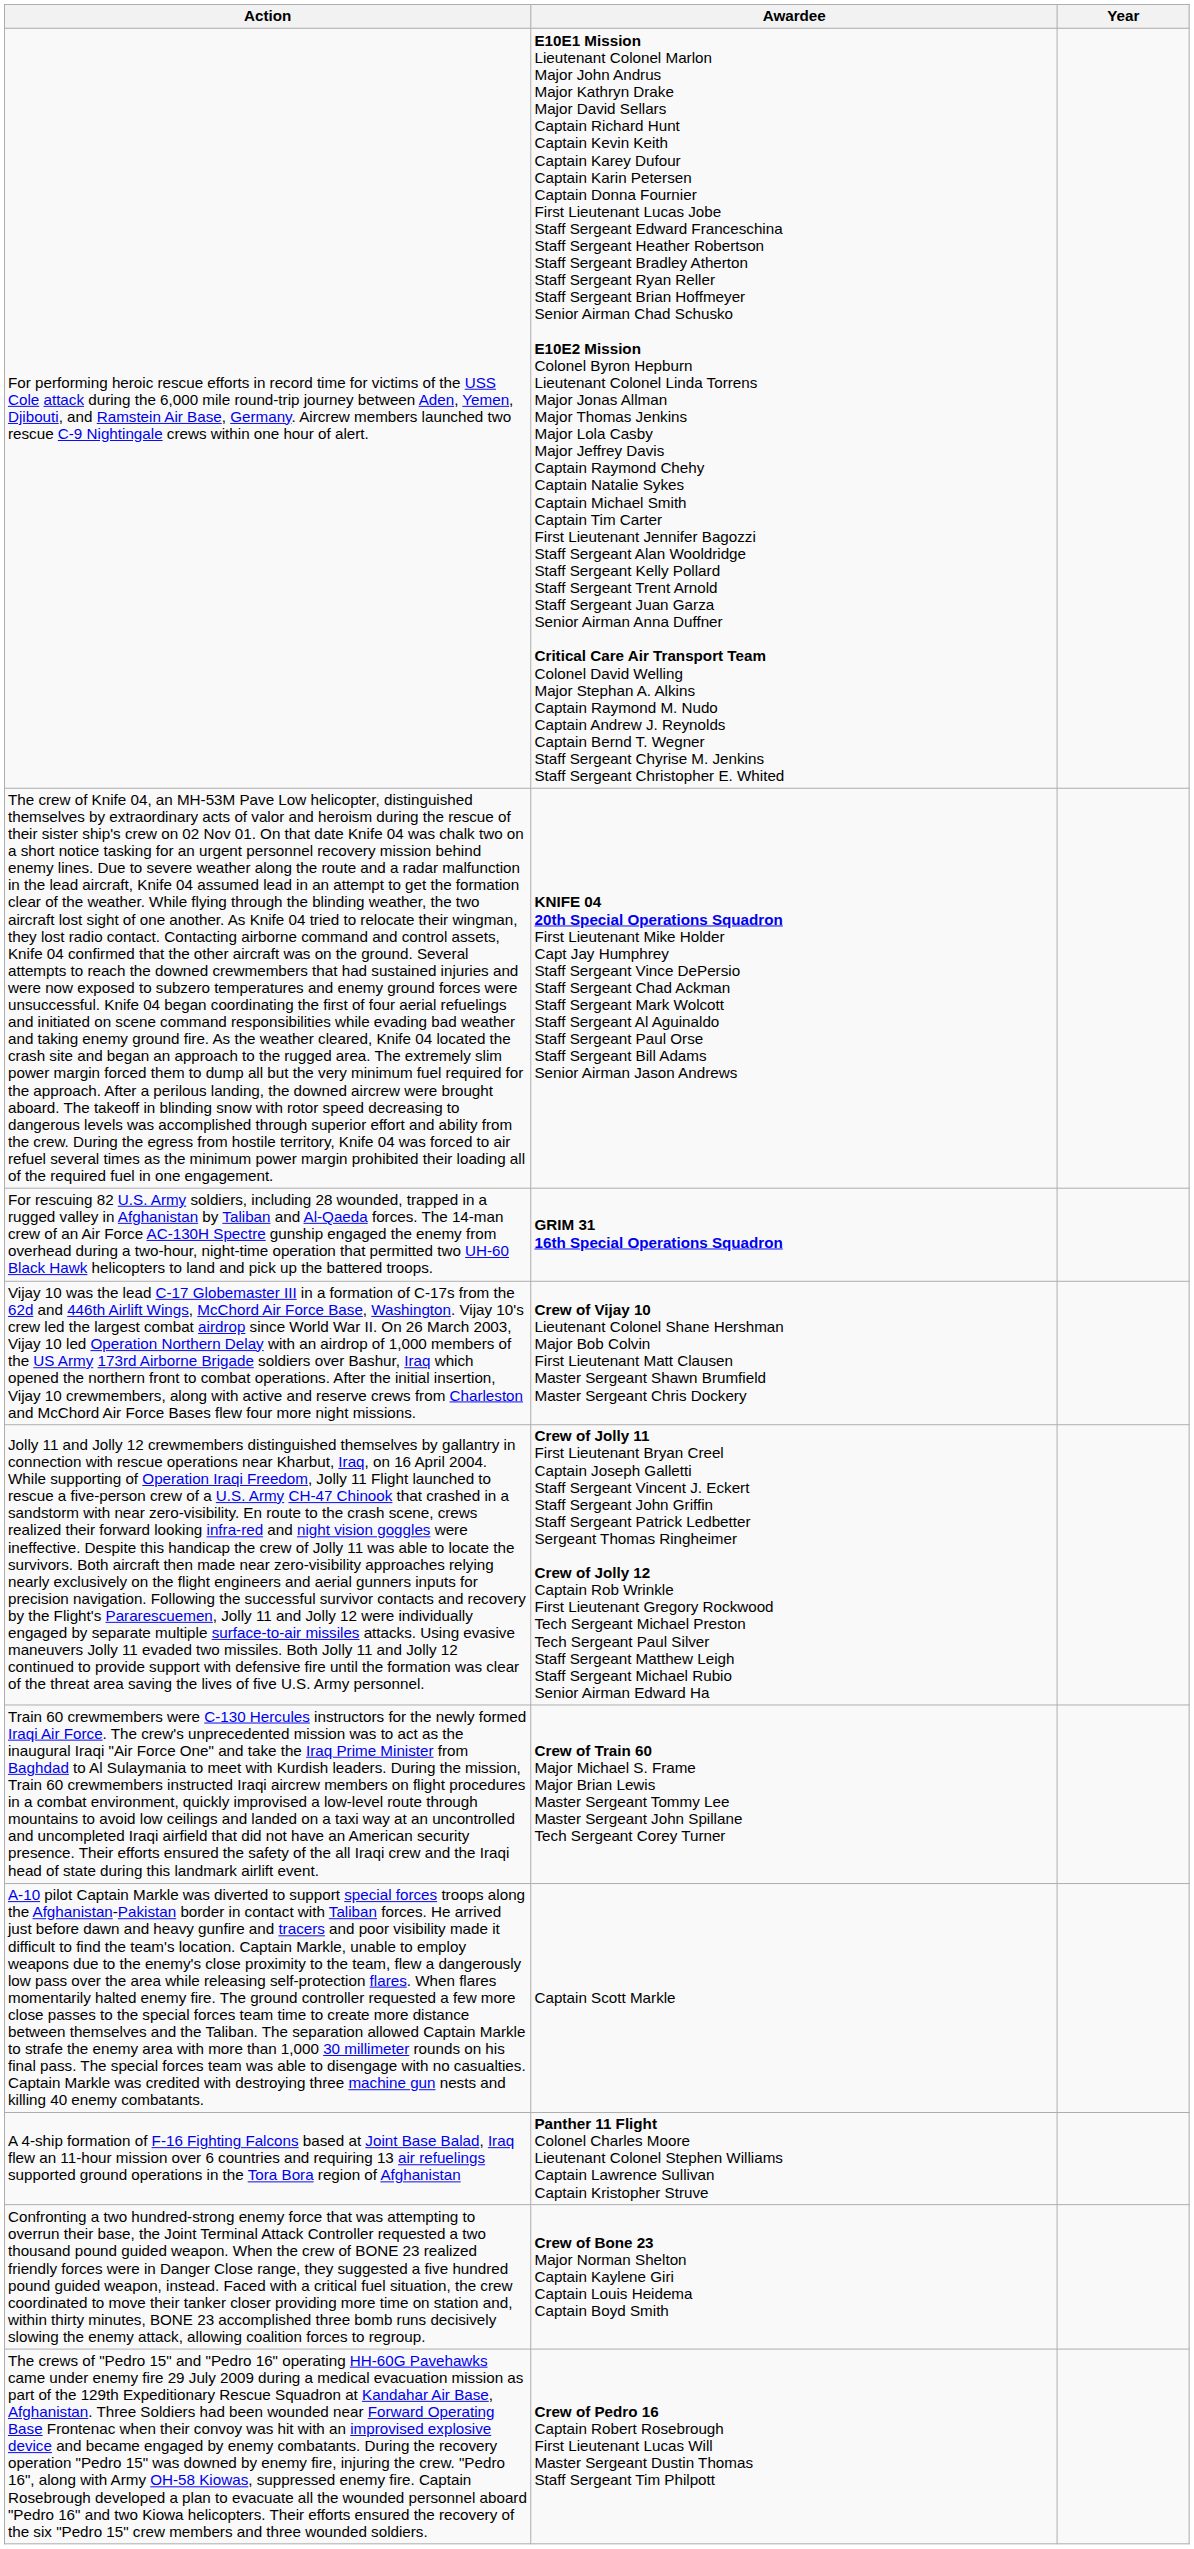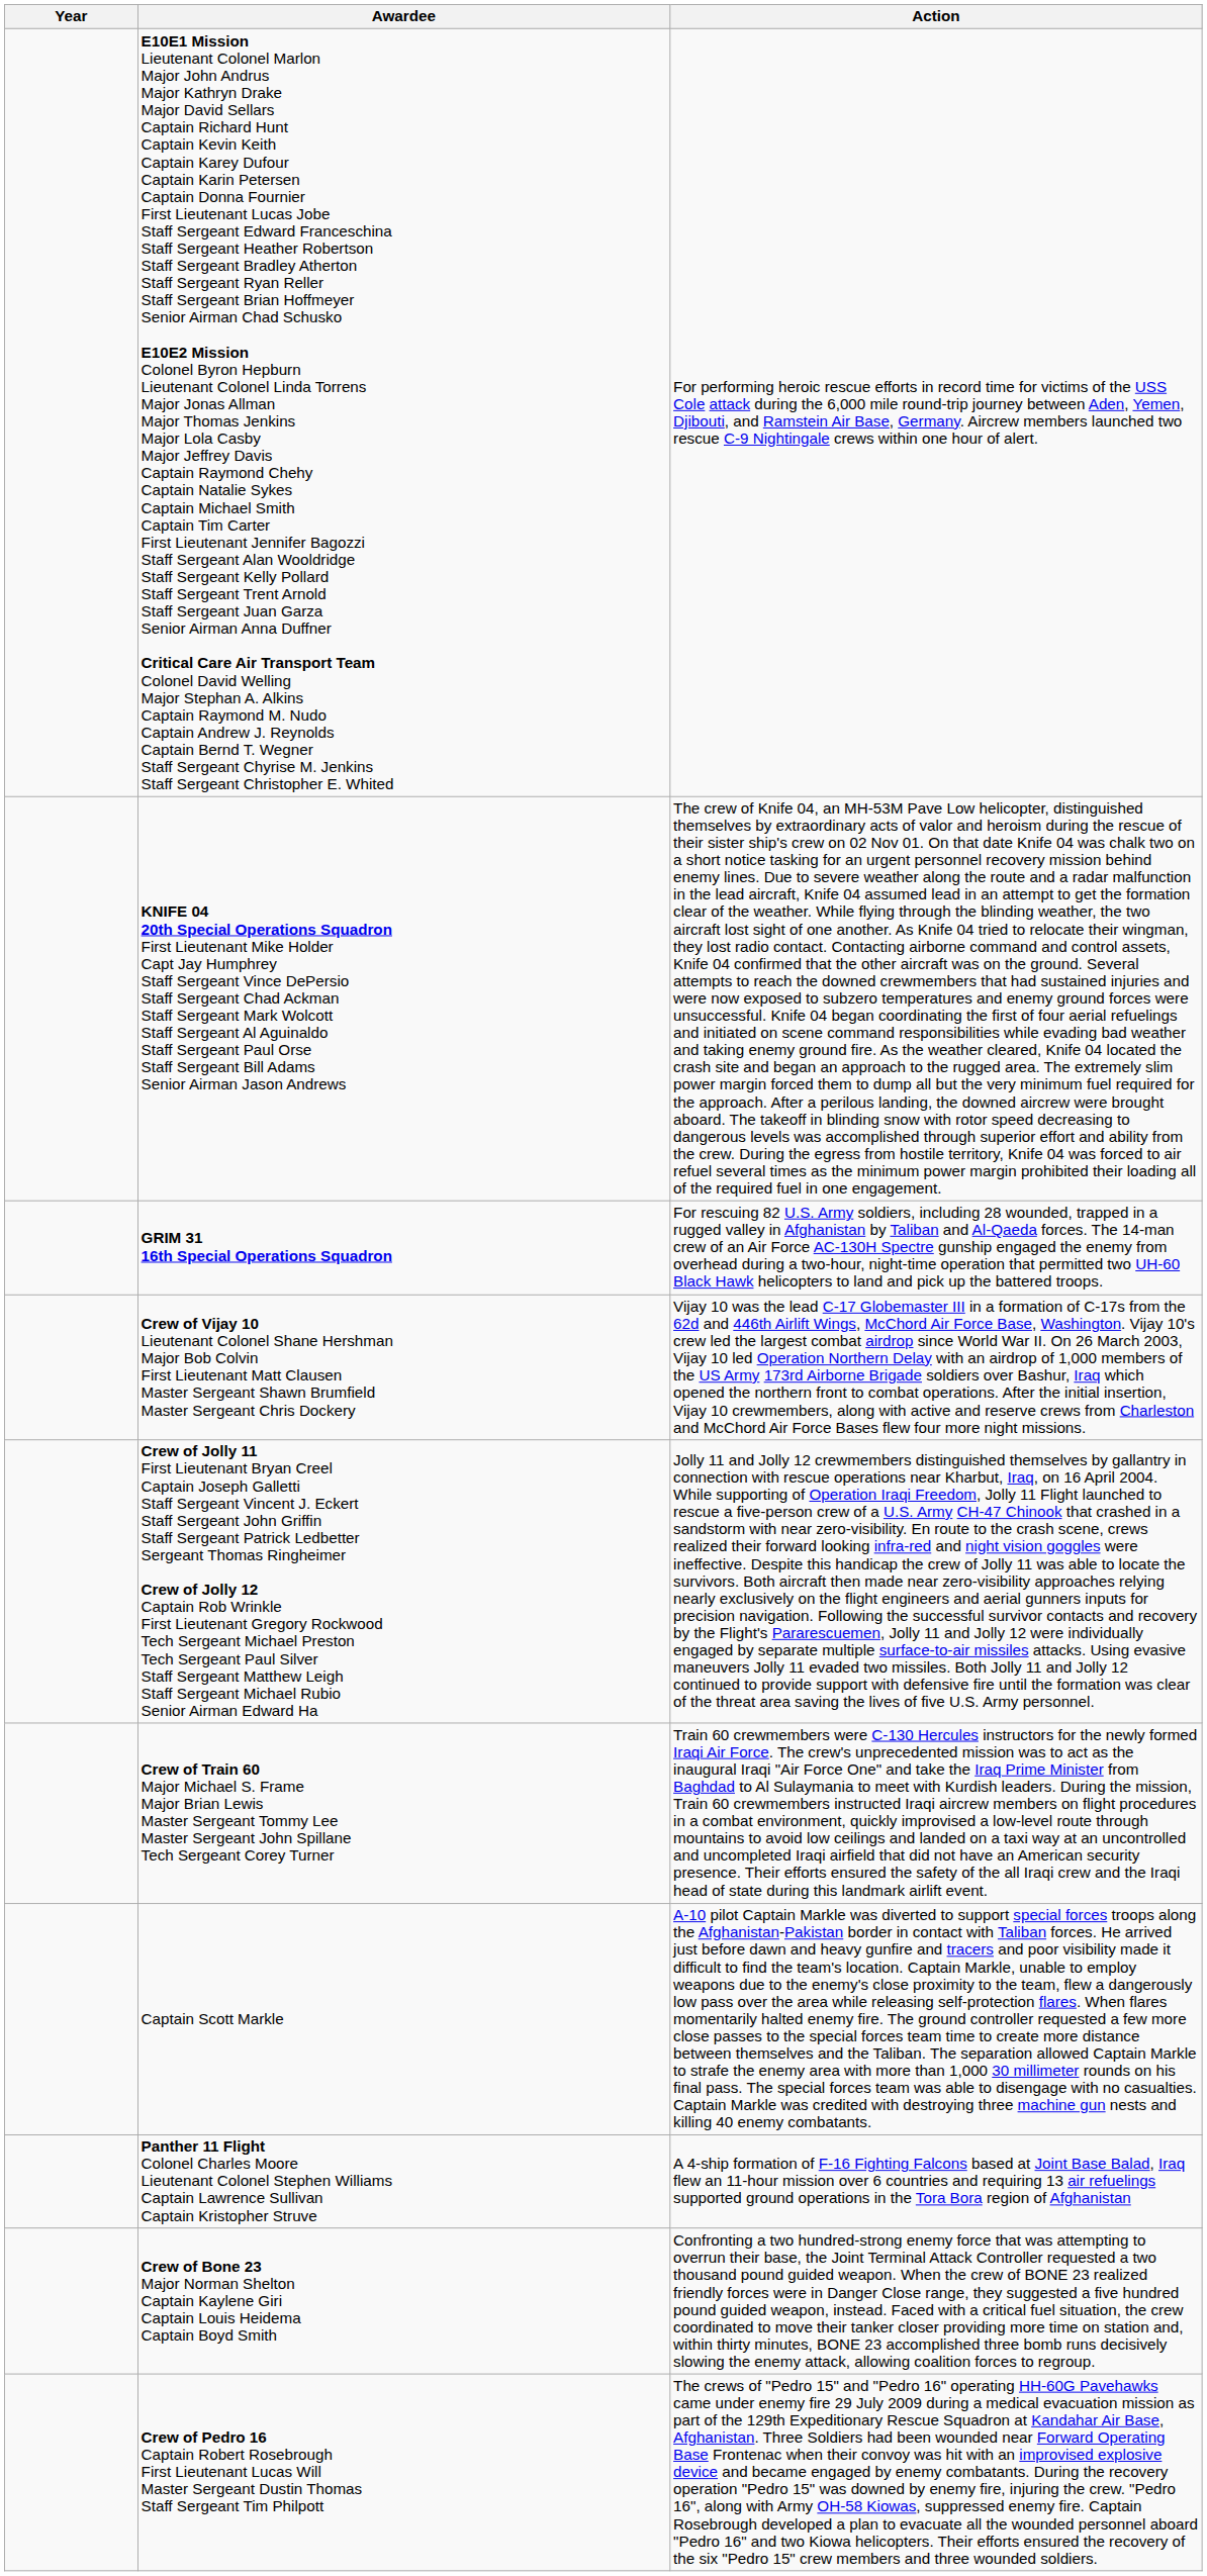 <table class=wikitable>
 <tr style="background:#CCCCCC">
+<th width="5%">Year</th>
+<th width=20%>Awardee</th>
 <th width=20%>Action</th>
-<th width=20%>Awardee</th>
-<th width="5%">Year</th>
 </tr>
 <tr>
+<td></td>
+<td><strong>E10E1 Mission</strong><br>Lieutenant Colonel Marlon <br>Major John Andrus<br>Major Kathryn Drake<br>Major David Sellars<br>Captain Richard Hunt<br>Captain Kevin Keith<br>Captain Karey Dufour<br>Captain Karin Petersen<br>Captain Donna Fournier<br>First Lieutenant Lucas Jobe<br>Staff Sergeant Edward Franceschina<br>Staff Sergeant Heather Robertson<br>Staff Sergeant Bradley Atherton<br>Staff Sergeant Ryan Reller<br>Staff Sergeant Brian Hoffmeyer<br>Senior Airman Chad Schusko<br><br><strong>E10E2 Mission</strong><br>Colonel Byron Hepburn<br>Lieutenant Colonel Linda Torrens<br>Major Jonas Allman<br>Major Thomas Jenkins<br>Major Lola Casby<br>Major Jeffrey Davis<br>Captain Raymond Chehy<br>Captain Natalie Sykes<br>Captain Michael Smith<br>Captain Tim Carter<br>First Lieutenant Jennifer Bagozzi<br>Staff Sergeant Alan Wooldridge<br>Staff Sergeant Kelly Pollard<br>Staff Sergeant Trent Arnold<br>Staff Sergeant Juan Garza<br>Senior Airman Anna Duffner<br><br><strong>Critical Care Air Transport Team</strong><br>Colonel David Welling<br>Major Stephan A. Alkins<br>Captain Raymond M. Nudo<br>Captain Andrew J. Reynolds<br>Captain Bernd T. Wegner<br>Staff Sergeant Chyrise M. Jenkins<br>Staff Sergeant Christopher E. Whited</td>
 <td>For performing heroic rescue efforts in record time for victims of the <a href='#'>USS Cole</a> <a href='#'>attack</a> during the 6,000 mile round-trip journey between <a href='#'>Aden</a>, <a href='#'>Yemen</a>, <a href='#'>Djibouti</a>, and <a href='#'>Ramstein Air Base</a>, <a href='#'>Germany</a>.  Aircrew members launched two rescue <a href='#'>C-9 Nightingale</a> crews within one hour of alert.</td>
-<td><strong>E10E1 Mission</strong><br>Lieutenant Colonel Marlon <br>Major John Andrus<br>Major Kathryn Drake<br>Major David Sellars<br>Captain Richard Hunt<br>Captain Kevin Keith<br>Captain Karey Dufour<br>Captain Karin Petersen<br>Captain Donna Fournier<br>First Lieutenant Lucas Jobe<br>Staff Sergeant Edward Franceschina<br>Staff Sergeant Heather Robertson<br>Staff Sergeant Bradley Atherton<br>Staff Sergeant Ryan Reller<br>Staff Sergeant Brian Hoffmeyer<br>Senior Airman Chad Schusko<br><br><strong>E10E2 Mission</strong><br>Colonel Byron Hepburn<br>Lieutenant Colonel Linda Torrens<br>Major Jonas Allman<br>Major Thomas Jenkins<br>Major Lola Casby<br>Major Jeffrey Davis<br>Captain Raymond Chehy<br>Captain Natalie Sykes<br>Captain Michael Smith<br>Captain Tim Carter<br>First Lieutenant Jennifer Bagozzi<br>Staff Sergeant Alan Wooldridge<br>Staff Sergeant Kelly Pollard<br>Staff Sergeant Trent Arnold<br>Staff Sergeant Juan Garza<br>Senior Airman Anna Duffner<br><br><strong>Critical Care Air Transport Team</strong><br>Colonel David Welling<br>Major Stephan A. Alkins<br>Captain Raymond M. Nudo<br>Captain Andrew J. Reynolds<br>Captain Bernd T. Wegner<br>Staff Sergeant Chyrise M. Jenkins<br>Staff Sergeant Christopher E. Whited</td>
-<td></td>
 </tr>
 <tr>
+<td></td>
+<td><strong>KNIFE 04</strong><br><strong><a href='#'>20th Special Operations Squadron</a></strong><br>First Lieutenant Mike Holder<br>Capt Jay Humphrey<br>Staff Sergeant Vince DePersio<br>Staff Sergeant Chad Ackman<br>Staff Sergeant Mark Wolcott<br>Staff Sergeant Al Aguinaldo<br>Staff Sergeant Paul Orse<br>Staff Sergeant Bill Adams<br>Senior Airman Jason Andrews</td>
 <td>The crew of Knife 04, an MH-53M Pave Low helicopter, distinguished themselves by extraordinary acts of valor and heroism during the rescue of their sister ship's crew on 02 Nov 01. On that date Knife 04 was chalk two on a short notice tasking for an urgent personnel recovery mission behind enemy lines. Due to severe weather along the route and a radar malfunction in the lead aircraft, Knife 04 assumed lead in an attempt to get the formation clear of the weather. While flying through the blinding weather, the two aircraft lost sight of one another. As Knife 04 tried to relocate their wingman, they lost radio contact. Contacting airborne command and control assets, Knife 04 confirmed that the other aircraft was on the ground. Several attempts to reach the downed crewmembers that had sustained injuries and were now exposed to subzero temperatures and enemy ground forces were unsuccessful. Knife 04 began coordinating the first of four aerial refuelings and initiated on scene command responsibilities while evading bad weather and taking enemy ground fire. As the weather cleared, Knife 04 located the crash site and began an approach to the rugged area.  The extremely slim power margin forced them to dump all but the very minimum fuel required for the approach. After a perilous landing, the downed aircrew were brought aboard. The takeoff in blinding snow with rotor speed decreasing to dangerous levels was accomplished through superior effort and ability from the crew. During the egress from hostile territory, Knife 04 was forced to air refuel several times as the minimum power margin prohibited their loading all of the required fuel in one engagement.</td>
-<td><strong>KNIFE 04</strong><br><strong><a href='#'>20th Special Operations Squadron</a></strong><br>First Lieutenant Mike Holder<br>Capt Jay Humphrey<br>Staff Sergeant Vince DePersio<br>Staff Sergeant Chad Ackman<br>Staff Sergeant Mark Wolcott<br>Staff Sergeant Al Aguinaldo<br>Staff Sergeant Paul Orse<br>Staff Sergeant Bill Adams<br>Senior Airman Jason Andrews</td>
-<td></td>
 </tr>
 <tr>
+<td></td>
+<td><strong>GRIM 31</strong><br><strong><a href='#'>16th Special Operations Squadron</a></strong></td>
 <td>For rescuing 82 <a href='#'>U.S. Army</a> soldiers, including 28 wounded, trapped in a rugged valley in <a href='#'>Afghanistan</a> by <a href='#'>Taliban</a> and <a href='#'>Al-Qaeda</a> forces.  The 14-man crew of an Air Force <a href='#'>AC-130H Spectre</a> gunship engaged the enemy from overhead during a two-hour, night-time operation that permitted two <a href='#'>UH-60 Black Hawk</a> helicopters to land and pick up the battered troops.</td>
-<td><strong>GRIM 31</strong><br><strong><a href='#'>16th Special Operations Squadron</a></strong></td>
-<td></td>
 </tr>
 <tr>
+<td></td>
+<td><strong>Crew of Vijay 10</strong><br> Lieutenant Colonel Shane Hershman<br>Major Bob Colvin<br>First Lieutenant Matt Clausen<br>Master Sergeant Shawn Brumfield<br>Master Sergeant Chris Dockery</td>
 <td>Vijay 10 was the lead <a href='#'>C-17 Globemaster III</a> in a formation of C-17s from the <a href='#'>62d</a> and <a href='#'>446th Airlift Wings</a>, <a href='#'>McChord Air Force Base</a>, <a href='#'>Washington</a>.  Vijay 10's crew led the largest combat <a href='#'>airdrop</a> since World War II.  On 26 March 2003, Vijay 10 led <a href='#'>Operation Northern Delay</a> with an airdrop of 1,000 members of the <a href='#'>US Army</a> <a href='#'>173rd Airborne Brigade</a> soldiers over Bashur, <a href='#'>Iraq</a> which opened the northern front to combat operations.  After the initial insertion, Vijay 10 crewmembers, along with active and reserve crews from <a href='#'>Charleston</a> and McChord Air Force Bases flew four more night missions.</td>
-<td><strong>Crew of Vijay 10</strong><br> Lieutenant Colonel Shane Hershman<br>Major Bob Colvin<br>First Lieutenant Matt Clausen<br>Master Sergeant Shawn Brumfield<br>Master Sergeant Chris Dockery</td>
-<td></td>
 </tr>
 <tr>
+<td></td>
+<td><strong>Crew of Jolly 11</strong><br>First Lieutenant Bryan Creel<br>Captain Joseph Galletti<br>Staff Sergeant Vincent J. Eckert<br>Staff Sergeant John Griffin<br>Staff Sergeant Patrick Ledbetter<br>Sergeant Thomas Ringheimer<br><br><strong>Crew of Jolly 12</strong><br>Captain Rob Wrinkle<br>First Lieutenant Gregory Rockwood<br>Tech Sergeant Michael Preston<br>Tech Sergeant Paul Silver<br>Staff Sergeant Matthew Leigh<br>Staff Sergeant Michael Rubio<br>Senior Airman Edward Ha</td>
 <td>Jolly 11 and Jolly 12 crewmembers distinguished themselves by gallantry in connection with rescue operations near Kharbut, <a href='#'>Iraq</a>, on 16 April 2004.  While supporting of <a href='#'>Operation Iraqi Freedom</a>, Jolly 11 Flight launched to rescue a five-person crew of a <a href='#'>U.S. Army</a> <a href='#'>CH-47 Chinook</a> that crashed in a sandstorm with near zero-visibility.  En route to the crash scene, crews realized their forward looking <a href='#'>infra-red</a> and <a href='#'>night vision goggles</a> were ineffective.  Despite this handicap the crew of Jolly 11 was able to locate the survivors.  Both aircraft then made near zero-visibility approaches relying nearly exclusively on the flight engineers and aerial gunners inputs for precision navigation.  Following the successful survivor contacts and recovery by the Flight's <a href='#'>Pararescuemen</a>, Jolly 11 and Jolly 12 were individually engaged by separate multiple <a href='#'>surface-to-air missiles</a> attacks.  Using evasive maneuvers Jolly 11 evaded two missiles.  Both Jolly 11 and Jolly 12 continued to provide support with defensive fire until the formation was clear of the threat area saving the lives of five U.S. Army personnel.</td>
-<td><strong>Crew of Jolly 11</strong><br>First Lieutenant Bryan Creel<br>Captain Joseph Galletti<br>Staff Sergeant Vincent J. Eckert<br>Staff Sergeant John Griffin<br>Staff Sergeant Patrick Ledbetter<br>Sergeant Thomas Ringheimer<br><br><strong>Crew of Jolly 12</strong><br>Captain Rob Wrinkle<br>First Lieutenant Gregory Rockwood<br>Tech Sergeant Michael Preston<br>Tech Sergeant Paul Silver<br>Staff Sergeant Matthew Leigh<br>Staff Sergeant Michael Rubio<br>Senior Airman Edward Ha</td>
-<td></td>
 </tr>
 <tr>
+<td></td>
+<td><strong>Crew of Train 60</strong><br>Major Michael S. Frame<br>Major Brian Lewis<br>Master Sergeant Tommy Lee<br>Master Sergeant John Spillane<br>Tech Sergeant Corey Turner</td>
 <td>Train 60 crewmembers were <a href='#'>C-130 Hercules</a> instructors for the newly formed <a href='#'>Iraqi Air Force</a>.  The crew's unprecedented mission was to act as the inaugural Iraqi "Air Force One" and take the <a href='#'>Iraq Prime Minister</a> from <a href='#'>Baghdad</a> to Al Sulaymania to meet with Kurdish leaders.  During the mission, Train 60 crewmembers instructed Iraqi aircrew members on flight procedures in a combat environment, quickly improvised a low-level route through mountains to avoid low ceilings and landed on a taxi way at an uncontrolled and uncompleted Iraqi airfield that did not have an American security presence.  Their efforts ensured the safety of the all Iraqi crew and the Iraqi head of state during this landmark airlift event.</td>
-<td><strong>Crew of Train 60</strong><br>Major Michael S. Frame<br>Major Brian Lewis<br>Master Sergeant Tommy Lee<br>Master Sergeant John Spillane<br>Tech Sergeant Corey Turner</td>
-<td></td>
 </tr>
 <tr>
+<td></td>
+<td>Captain Scott Markle</td>
 <td><a href='#'>A-10</a> pilot Captain Markle was diverted to support <a href='#'>special forces</a> troops along the <a href='#'>Afghanistan</a>-<a href='#'>Pakistan</a> border in contact with <a href='#'>Taliban</a> forces.  He arrived just before dawn and heavy gunfire and <a href='#'>tracers</a> and poor visibility made it difficult to find the team's location.  Captain Markle, unable to employ weapons due to the enemy's close proximity to the team, flew a dangerously low pass over the area while releasing self-protection <a href='#'>flares</a>.  When flares momentarily halted enemy fire.  The ground controller requested a few more close passes to the special forces team time to create more distance between themselves and the Taliban.  The separation allowed Captain Markle to strafe the enemy area with more than 1,000 <a href='#'>30 millimeter</a> rounds on his final pass.  The special forces team was able to disengage with no casualties.  Captain Markle was credited with destroying three <a href='#'>machine gun</a> nests and killing 40 enemy combatants.</td>
-<td>Captain Scott Markle</td>
-<td></td>
 </tr>
 <tr>
+<td></td>
+<td><strong>Panther 11 Flight</strong><br> Colonel Charles Moore<br> Lieutenant Colonel Stephen Williams<br> Captain Lawrence Sullivan<br> Captain Kristopher Struve</td>
 <td>A 4-ship formation of <a href='#'>F-16 Fighting Falcons</a> based at <a href='#'>Joint Base Balad</a>, <a href='#'>Iraq</a> flew an 11-hour mission over 6 countries and requiring 13 <a href='#'>air refuelings</a> supported ground operations in the <a href='#'>Tora Bora</a> region of <a href='#'>Afghanistan</a></td>
-<td><strong>Panther 11 Flight</strong><br> Colonel Charles Moore<br> Lieutenant Colonel Stephen Williams<br> Captain Lawrence Sullivan<br> Captain Kristopher Struve</td>
-<td></td>
 </tr>
 <tr>
+<td></td>
+<td><strong>Crew of Bone 23</strong><br> Major Norman Shelton<br>Captain Kaylene Giri<br>Captain Louis Heidema<br>Captain Boyd Smith</td>
 <td>Confronting a two hundred-strong enemy force that was attempting to overrun their base, the Joint Terminal Attack Controller requested a two thousand pound guided weapon. When the crew of BONE 23 realized friendly forces were in Danger Close range, they suggested a five hundred pound guided weapon, instead.  Faced with a critical fuel situation, the crew coordinated to move their tanker closer providing more time on station and, within thirty minutes, BONE 23 accomplished three bomb runs decisively slowing the enemy attack, allowing coalition forces to regroup.</td>
-<td><strong>Crew of Bone 23</strong><br> Major Norman Shelton<br>Captain Kaylene Giri<br>Captain Louis Heidema<br>Captain Boyd Smith</td>
-<td></td>
 </tr>
 <tr>
+<td></td>
+<td><strong>Crew of Pedro 16</strong><br> Captain Robert Rosebrough<br>First Lieutenant Lucas Will<br>Master Sergeant Dustin Thomas<br>Staff Sergeant Tim Philpott</td>
 <td>The crews of "Pedro 15" and "Pedro 16" operating <a href='#'>HH-60G Pavehawks</a> came under enemy fire 29 July 2009 during a medical evacuation mission as part of the 129th Expeditionary Rescue Squadron at <a href='#'>Kandahar Air Base</a>, <a href='#'>Afghanistan</a>. Three Soldiers had been wounded near <a href='#'>Forward Operating Base</a> Frontenac when their convoy was hit with an <a href='#'>improvised explosive device</a> and became engaged by enemy combatants. During the recovery operation "Pedro 15" was downed by enemy fire, injuring the crew.  "Pedro 16", along with Army <a href='#'>OH-58 Kiowas</a>, suppressed enemy fire.  Captain Rosebrough developed a plan to evacuate all the wounded personnel aboard "Pedro 16" and two Kiowa helicopters.  Their efforts ensured the recovery of the six "Pedro 15" crew members and three wounded soldiers.</td>
-<td><strong>Crew of Pedro 16</strong><br> Captain Robert Rosebrough<br>First Lieutenant Lucas Will<br>Master Sergeant Dustin Thomas<br>Staff Sergeant Tim Philpott</td>
-<td></td>
 </tr>
 </table>
